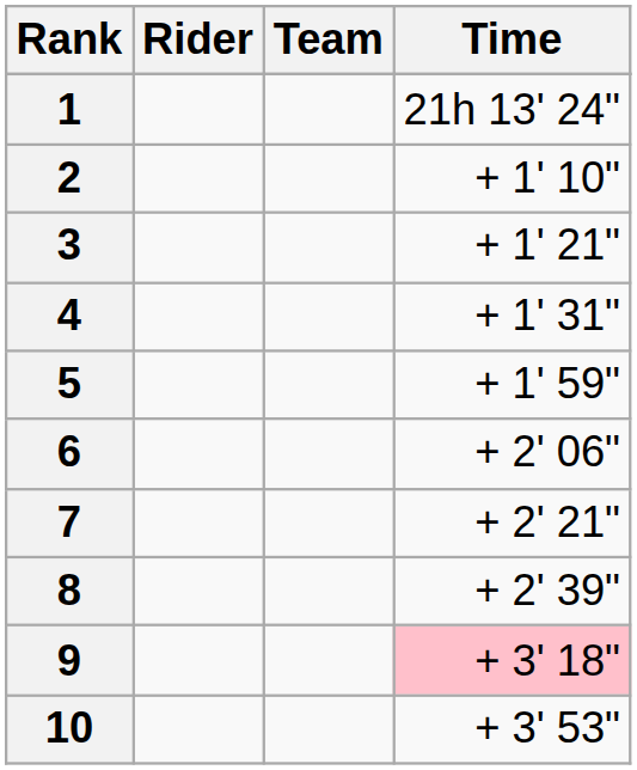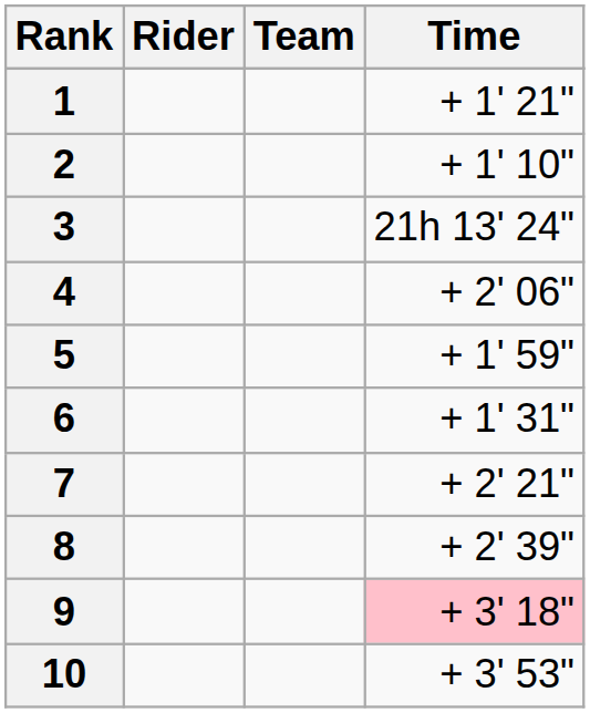 <table class="wikitable" margin-bottom:0;">
 <tr>
 <th scope="col">Rank</th>
 <th scope="col">Rider</th>
 <th scope="col">Team</th>
 <th scope="col">Time</th>
 </tr>
 <tr>
 </tr>
 <tr>
 <th scope="row">1</th>
 <td> </td>
 <td></td>
-<td align="right">21h 13' 24"</td>
+<td align="right">+ 1' 21"</td>
 </tr>
 <tr>
 <th scope="row">2</th>
 <td></td>
 <td></td>
 <td align="right">+ 1' 10"</td>
 </tr>
 <tr>
 <th scope="row">3</th>
 <td></td>
 <td></td>
-<td align="right">+ 1' 21"</td>
+<td align="right">21h 13' 24"</td>
 </tr>
 <tr>
 <th scope="row">4</th>
 <td></td>
 <td></td>
-<td align="right">+ 1' 31"</td>
+<td align="right">+ 2' 06"</td>
 </tr>
 <tr>
 <th scope="row">5</th>
 <td></td>
 <td></td>
 <td align="right">+ 1' 59"</td>
 </tr>
 <tr>
 <th scope="row">6</th>
 <td></td>
 <td></td>
-<td align="right">+ 2' 06"</td>
+<td align="right">+ 1' 31"</td>
 </tr>
 <tr>
 <th scope="row">7</th>
 <td></td>
 <td></td>
 <td align="right">+ 2' 21"</td>
 </tr>
 <tr>
 <th scope="row">8</th>
 <td></td>
 <td></td>
 <td align="right">+ 2' 39"</td>
 </tr>
 <tr>
 <th scope="row">9</th>
 <td></td>
 <td></td>
 <td align="right" style="background: pink;">+ 3' 18"</td>
 </tr>
 <tr>
 <th scope="row">10</th>
 <td></td>
 <td></td>
 <td align="right">+ 3' 53"</td>
 </tr>
 </table>
